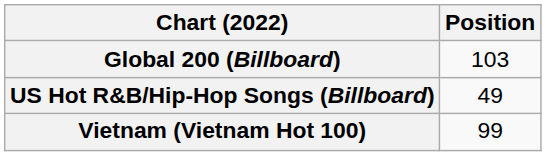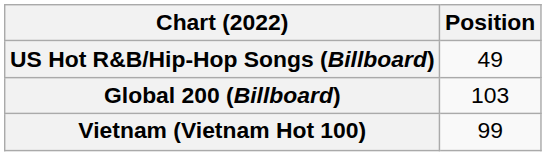 <table class="wikitable sortable plainrowheaders" style="text-align:center">
 <tr>
 <th scope="col">Chart (2022)</th>
 <th scope="col">Position</th>
 </tr>
 <tr>
+<th scope="row">US Hot R&B/Hip-Hop Songs (<em>Billboard</em>)</th>
+<td>49</td>
+</tr>
+<tr>
 <th scope="row">Global 200 (<em>Billboard</em>)</th>
 <td>103</td>
-</tr>
-<tr>
-<th scope="row">US Hot R&B/Hip-Hop Songs (<em>Billboard</em>)</th>
-<td>49</td>
 </tr>
 <tr>
 <th scope="row">Vietnam (Vietnam Hot 100)</th>
 <td>99</td>
 </tr>
 </table>
